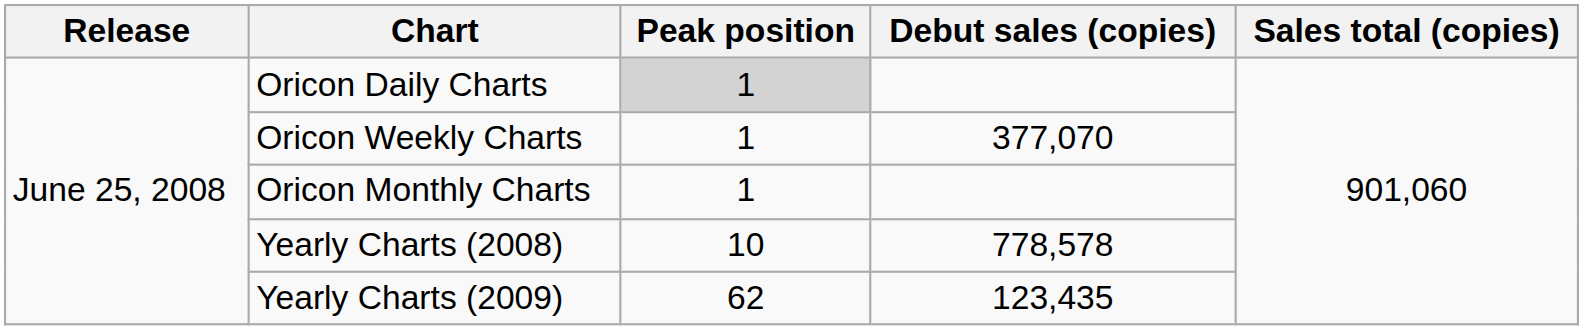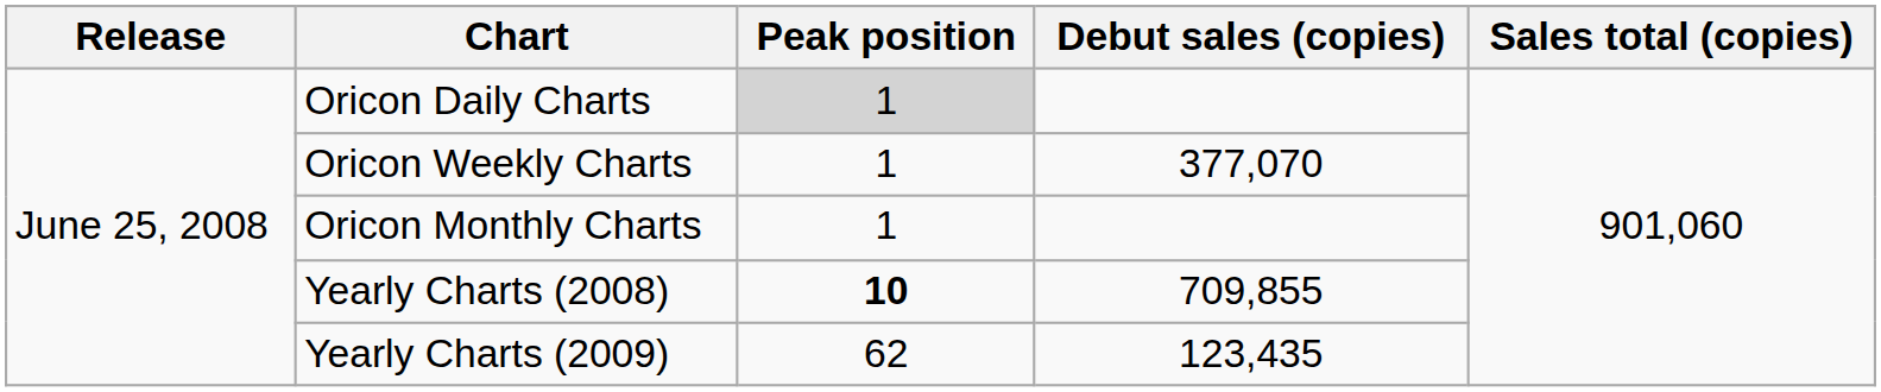 <table class="wikitable" width="750px">
 <tr>
 <th>Release</th>
 <th>Chart</th>
 <th>Peak position</th>
 <th>Debut sales (copies)</th>
 <th>Sales total (copies)</th>
 </tr>
 <tr>
 <td rowspan="5">June 25, 2008</td>
 <td>Oricon Daily Charts</td>
 <td align="center" style="background: lightgrey;">1</td>
 <td align="center"></td>
 <td rowspan="5" align="center">901,060</td>
 </tr>
 <tr>
 <td>Oricon Weekly Charts</td>
 <td align="center">1</td>
 <td align="center">377,070</td>
 </tr>
 <tr>
 <td>Oricon Monthly Charts</td>
 <td align="center">1</td>
 <td align="center"></td>
 </tr>
 <tr>
 <td>Yearly Charts (2008)</td>
-<td align="center">10</td>
-<td align="center">778,578</td>
+<td align="center"><strong>10</strong></td>
+<td align="center">709,855</td>
 </tr>
 <tr>
 <td>Yearly Charts (2009)</td>
 <td align="center">62</td>
 <td align="center">123,435</td>
 </tr>
 </table>
